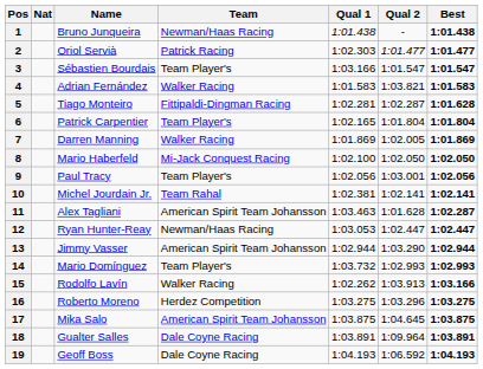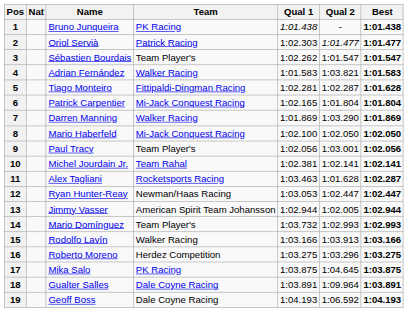 <table class="wikitable" style="font-size: 95%;">
 <tr>
 <th>Pos</th>
 <th>Nat</th>
 <th>Name</th>
 <th>Team</th>
 <th>Qual 1</th>
 <th>Qual 2</th>
 <th>Best</th>
 </tr>
 <tr>
 <th>1</th>
 <td></td>
 <td><a href='#'>Bruno Junqueira</a></td>
-<td><a href='#'>Newman/Haas Racing</a></td>
+<td><a href='#'>PK Racing</a></td>
 <td><em>1:01.438</em></td>
 <td align=center>-</td>
 <td><strong>1:01.438</strong></td>
 </tr>
 <tr>
 <th>2</th>
 <td></td>
 <td><a href='#'>Oriol Servià</a></td>
 <td><a href='#'>Patrick Racing</a></td>
 <td>1:02.303</td>
 <td><em>1:01.477</em></td>
 <td><strong>1:01.477</strong></td>
 </tr>
 <tr>
 <th>3</th>
 <td></td>
 <td><a href='#'>Sébastien Bourdais</a></td>
 <td>Team Player's</td>
-<td>1:03.166</td>
+<td>1:02.262</td>
 <td>1:01.547</td>
 <td><strong>1:01.547</strong></td>
 </tr>
 <tr>
 <th>4</th>
 <td></td>
 <td><a href='#'>Adrian Fernández</a></td>
 <td><a href='#'>Walker Racing</a></td>
 <td>1:01.583</td>
 <td>1:03.821</td>
 <td><strong>1:01.583</strong></td>
 </tr>
 <tr>
 <th>5</th>
 <td></td>
 <td><a href='#'>Tiago Monteiro</a></td>
 <td><a href='#'>Fittipaldi-Dingman Racing</a></td>
 <td>1:02.281</td>
 <td>1:02.287</td>
 <td><strong>1:01.628</strong></td>
 </tr>
 <tr>
 <th>6</th>
 <td></td>
 <td><a href='#'>Patrick Carpentier</a></td>
-<td><a href='#'>Team Player's</a></td>
+<td><a href='#'>Mi-Jack Conquest Racing</a></td>
 <td>1:02.165</td>
 <td>1:01.804</td>
 <td><strong>1:01.804</strong></td>
 </tr>
 <tr>
 <th>7</th>
 <td></td>
 <td><a href='#'>Darren Manning</a></td>
 <td><a href='#'>Walker Racing</a></td>
 <td>1:01.869</td>
-<td>1:02.005</td>
+<td>1:03.290</td>
 <td><strong>1:01.869</strong></td>
 </tr>
 <tr>
 <th>8</th>
 <td></td>
 <td><a href='#'>Mario Haberfeld</a></td>
 <td><a href='#'>Mi-Jack Conquest Racing</a></td>
 <td>1:02.100</td>
 <td>1:02.050</td>
 <td><strong>1:02.050</strong></td>
 </tr>
 <tr>
 <th>9</th>
 <td></td>
 <td><a href='#'>Paul Tracy</a></td>
 <td>Team Player's</td>
 <td>1:02.056</td>
 <td>1:03.001</td>
 <td><strong>1:02.056</strong></td>
 </tr>
 <tr>
 <th>10</th>
 <td></td>
 <td><a href='#'>Michel Jourdain Jr.</a></td>
 <td><a href='#'>Team Rahal</a></td>
 <td>1:02.381</td>
 <td>1:02.141</td>
 <td><strong>1:02.141</strong></td>
 </tr>
 <tr>
 <th>11</th>
 <td></td>
 <td><a href='#'>Alex Tagliani</a></td>
-<td>American Spirit Team Johansson</td>
+<td><a href='#'>Rocketsports Racing</a></td>
 <td>1:03.463</td>
 <td>1:01.628</td>
 <td><strong>1:02.287</strong></td>
 </tr>
 <tr>
 <th>12</th>
 <td></td>
 <td><a href='#'>Ryan Hunter-Reay</a></td>
 <td>Newman/Haas Racing</td>
 <td>1:03.053</td>
 <td>1:02.447</td>
 <td><strong>1:02.447</strong></td>
 </tr>
 <tr>
 <th>13</th>
 <td></td>
 <td><a href='#'>Jimmy Vasser</a></td>
 <td>American Spirit Team Johansson</td>
 <td>1:02.944</td>
-<td>1:03.290</td>
+<td>1:02.005</td>
 <td><strong>1:02.944</strong></td>
 </tr>
 <tr>
 <th>14</th>
 <td></td>
 <td><a href='#'>Mario Domínguez</a></td>
 <td>Team Player's</td>
 <td>1:03.732</td>
 <td>1:02.993</td>
 <td><strong>1:02.993</strong></td>
 </tr>
 <tr>
 <th>15</th>
 <td></td>
 <td><a href='#'>Rodolfo Lavín</a></td>
 <td>Walker Racing</td>
-<td>1:02.262</td>
+<td>1:03.166</td>
 <td>1:03.913</td>
 <td><strong>1:03.166</strong></td>
 </tr>
 <tr>
 <th>16</th>
 <td></td>
 <td><a href='#'>Roberto Moreno</a></td>
 <td>Herdez Competition</td>
 <td>1:03.275</td>
 <td>1:03.296</td>
 <td><strong>1:03.275</strong></td>
 </tr>
 <tr>
 <th>17</th>
 <td></td>
 <td><a href='#'>Mika Salo</a></td>
-<td><a href='#'>American Spirit Team Johansson</a></td>
+<td><a href='#'>PK Racing</a></td>
 <td>1:03.875</td>
 <td>1:04.645</td>
 <td><strong>1:03.875</strong></td>
 </tr>
 <tr>
 <th>18</th>
 <td></td>
 <td><a href='#'>Gualter Salles</a></td>
 <td><a href='#'>Dale Coyne Racing</a></td>
 <td>1:03.891</td>
 <td>1:09.964</td>
 <td><strong>1:03.891</strong></td>
 </tr>
 <tr>
 <th>19</th>
 <td></td>
 <td><a href='#'>Geoff Boss</a></td>
 <td>Dale Coyne Racing</td>
 <td>1:04.193</td>
 <td>1:06.592</td>
 <td><strong>1:04.193</strong></td>
 </tr>
 </table>
